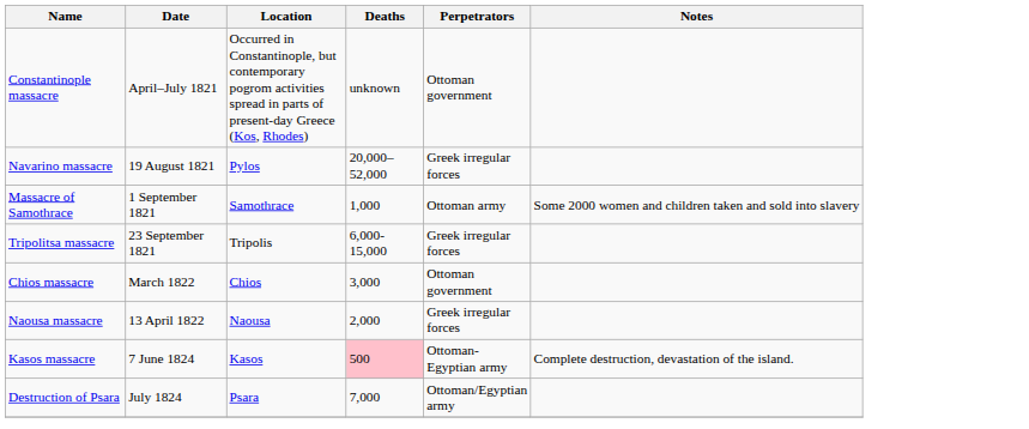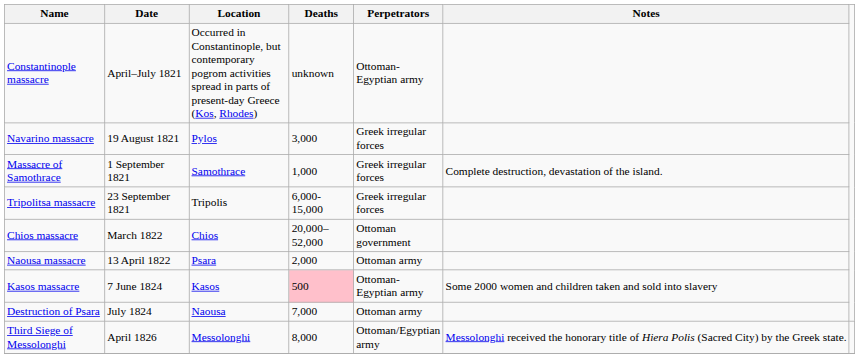 <table class="sortable wikitable" style="font-size:90%;">
 <tr>
 <th style="width:120px;">Name</th>
 <th style="width:100px;">Date</th>
 <th style="width:120px;">Location</th>
 <th style="width:75px;">Deaths</th>
 <th style="width:75px;">Perpetrators</th>
 <th class="unsortable">Notes</th>
 </tr>
 <tr>
 <td><a href='#'>Constantinople massacre</a></td>
 <td>April–July 1821</td>
 <td>Occurred in Constantinople, but contemporary pogrom activities spread in parts of present-day Greece (<a href='#'>Kos</a>, <a href='#'>Rhodes</a>)</td>
 <td>unknown</td>
-<td>Ottoman government</td>
+<td>Ottoman-Egyptian army</td>
 <td></td>
 </tr>
 <tr>
 <td><a href='#'>Navarino massacre</a></td>
 <td>19 August 1821</td>
 <td><a href='#'>Pylos</a></td>
-<td>20,000–52,000</td>
+<td>3,000</td>
 <td>Greek irregular forces</td>
 <td></td>
 </tr>
 <tr>
 <td><a href='#'>Massacre of Samothrace</a></td>
 <td>1 September 1821</td>
 <td><a href='#'>Samothrace</a></td>
 <td>1,000</td>
-<td>Ottoman army</td>
-<td>Some 2000 women and children taken and sold into slavery</td>
+<td>Greek irregular forces</td>
+<td>Complete destruction, devastation of the island.</td>
 </tr>
 <tr>
 <td><a href='#'>Tripolitsa massacre</a></td>
 <td>23 September 1821</td>
 <td>Tripolis</td>
 <td>6,000-15,000</td>
 <td>Greek irregular forces</td>
 <td></td>
 </tr>
 <tr>
 <td><a href='#'>Chios massacre</a></td>
 <td>March 1822</td>
 <td><a href='#'>Chios</a></td>
-<td>3,000</td>
+<td>20,000–52,000</td>
 <td>Ottoman government</td>
 <td></td>
 </tr>
 <tr>
 <td><a href='#'>Naousa massacre</a></td>
 <td>13 April 1822</td>
-<td><a href='#'>Naousa</a></td>
+<td><a href='#'>Psara</a></td>
 <td>2,000</td>
-<td>Greek irregular forces</td>
+<td>Ottoman army</td>
 <td></td>
 </tr>
 <tr>
 <td><a href='#'>Kasos massacre</a></td>
 <td>7 June 1824</td>
 <td><a href='#'>Kasos</a></td>
 <td style="background: pink;">500</td>
 <td>Ottoman-Egyptian army</td>
-<td>Complete destruction, devastation of the island.</td>
+<td>Some 2000 women and children taken and sold into slavery</td>
 </tr>
 <tr>
 <td><a href='#'>Destruction of Psara</a></td>
 <td>July 1824</td>
-<td><a href='#'>Psara</a></td>
+<td><a href='#'>Naousa</a></td>
 <td>7,000</td>
+<td>Ottoman army</td>
+<td></td>
+</tr>
+<tr>
+<td><a href='#'>Third Siege of Messolonghi</a></td>
+<td>April 1826</td>
+<td><a href='#'>Messolonghi</a></td>
+<td>8,000</td>
 <td>Ottoman/Egyptian army</td>
+<td><a href='#'>Messolonghi</a> received the honorary title of <em>Hiera Polis</em> (Sacred City) by the Greek state.</td>
 <td></td>
 </tr>
 <tr>
 </tr>
 </table>
